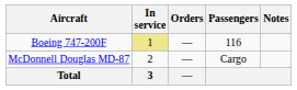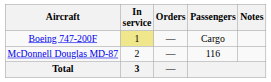 <table class="wikitable" style="margin:0.5em auto; text-align:center">
 <tr>
 <th>Aircraft</th>
 <th>In <br> service</th>
 <th>Orders</th>
 <th>Passengers</th>
 <th>Notes</th>
 </tr>
 <tr>
 <td><a href='#'>Boeing 747-200F</a></td>
 <td style="background: khaki;">1</td>
 <td>—</td>
-<td>116</td>
+<td>Cargo</td>
 <td></td>
 </tr>
 <tr>
 <td><a href='#'>McDonnell Douglas MD-87</a></td>
 <td>2</td>
 <td>—</td>
-<td>Cargo</td>
+<td>116</td>
 <td></td>
 </tr>
 <tr>
 <th>Total</th>
 <th>3</th>
 <th>—</th>
 <th colspan=2></th>
 </tr>
 </table>
